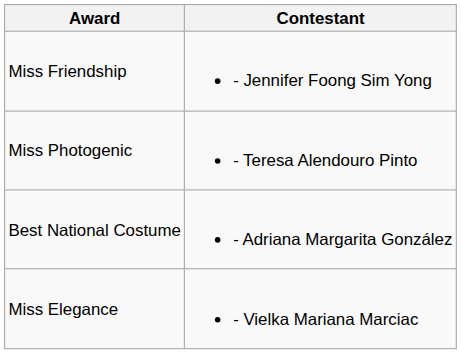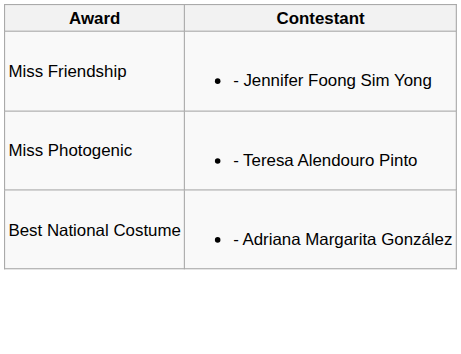 <table class="wikitable sortable" style="font-size:95%;">
 <tr>
 <th>Award</th>
 <th>Contestant</th>
 </tr>
 <tr>
 <td>Miss Friendship</td>
 <td><br><ul><li> - Jennifer Foong Sim Yong</li></ul></td>
 </tr>
 <tr>
 <td>Miss Photogenic</td>
 <td><br><ul><li> - Teresa Alendouro Pinto</li></ul></td>
 </tr>
 <tr>
 <td>Best National Costume</td>
 <td><br><ul><li> - Adriana Margarita González</li></ul></td>
 </tr>
-<tr>
-<td>Miss Elegance</td>
-<td><br><ul><li> - Vielka Mariana Marciac</li></ul></td>
-</tr>
 </table>
